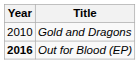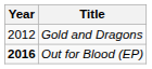 <table class="wikitable">
 <tr>
 <th><strong>Year</strong></th>
 <th><strong>Title</strong></th>
 </tr>
 <tr>
-<td>2010</td>
+<td>2012</td>
 <td><em>Gold and Dragons</em></td>
 </tr>
 <tr>
 <td><strong>2016</strong></td>
 <td><em>Out for Blood (EP)</em></td>
 </tr>
 </table>
